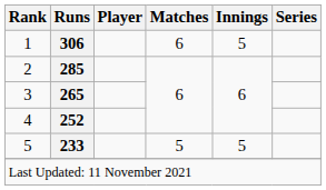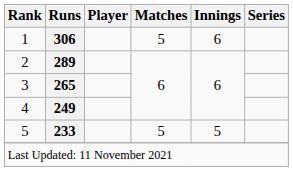 <table class="wikitable plainrowheaders sortable">
 <tr>
 <th scope=col>Rank</th>
 <th scope=col>Runs</th>
 <th scope=col>Player</th>
 <th scope=col>Matches</th>
 <th scope=col>Innings</th>
 <th scope=col>Series</th>
 </tr>
 <tr>
 <td align=center>1</td>
 <th scope=row style=text-align:center;>306</th>
 <td></td>
+<td align=center>5</td>
 <td align=center>6</td>
-<td align=center>5</td>
 <td></td>
 </tr>
 <tr>
 <td align=center>2</td>
-<th scope=row style=text-align:center;>285</th>
+<th scope=row style=text-align:center;>289</th>
 <td></td>
 <td align=center rowspan=3>6</td>
 <td align=center rowspan=3>6</td>
 <td></td>
 </tr>
 <tr>
 <td align=center>3</td>
 <th scope=row style=text-align:center;>265</th>
 <td></td>
 <td></td>
 </tr>
 <tr>
 <td align=center>4</td>
-<th scope=row style=text-align:center;>252</th>
+<th scope=row style=text-align:center;>249</th>
 <td></td>
 <td></td>
 </tr>
 <tr>
 <td align=center>5</td>
 <th scope=row style=text-align:center;>233</th>
 <td></td>
 <td align=center>5</td>
 <td align=center>5</td>
 <td></td>
 </tr>
 <tr>
 </tr>
 <tr class=sortbottom>
 <td colspan=6><small>Last Updated: 11 November 2021</small></td>
 </tr>
 </table>
